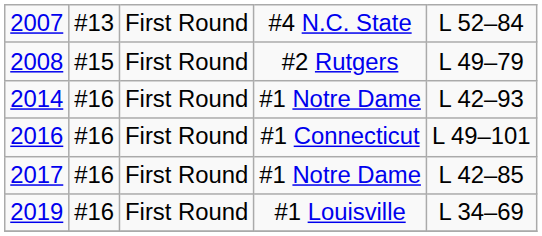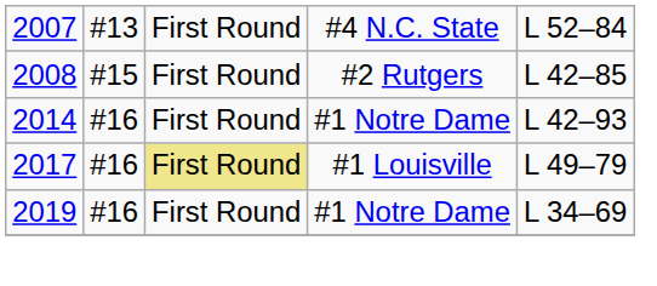 <table class="wikitable">
 <tr align="center">
 <td><a href='#'>2007</a></td>
 <td>#13</td>
 <td>First Round</td>
 <td>#4 <a href='#'>N.C. State</a></td>
 <td>L 52–84</td>
 </tr>
 <tr align="center">
 <td><a href='#'>2008</a></td>
 <td>#15</td>
 <td>First Round</td>
 <td>#2 <a href='#'>Rutgers</a></td>
-<td>L 49–79</td>
+<td>L 42–85</td>
 </tr>
 <tr align="center">
 <td><a href='#'>2014</a></td>
 <td>#16</td>
 <td>First Round</td>
 <td>#1 <a href='#'>Notre Dame</a></td>
 <td>L 42–93</td>
 </tr>
 <tr align="center">
-<td><a href='#'>2016</a></td>
-<td>#16</td>
-<td>First Round</td>
-<td>#1 <a href='#'>Connecticut</a></td>
-<td>L 49–101</td>
-</tr>
-<tr align="center">
 <td><a href='#'>2017</a></td>
 <td>#16</td>
-<td>First Round</td>
-<td>#1 <a href='#'>Notre Dame</a></td>
-<td>L 42–85</td>
+<td style="background: khaki;">First Round</td>
+<td>#1 <a href='#'>Louisville</a></td>
+<td>L 49–79</td>
 </tr>
 <tr align="center">
 <td><a href='#'>2019</a></td>
 <td>#16</td>
 <td>First Round</td>
-<td>#1 <a href='#'>Louisville</a></td>
+<td>#1 <a href='#'>Notre Dame</a></td>
 <td>L 34–69</td>
 </tr>
 <tr align="center">
 </tr>
 </table>
